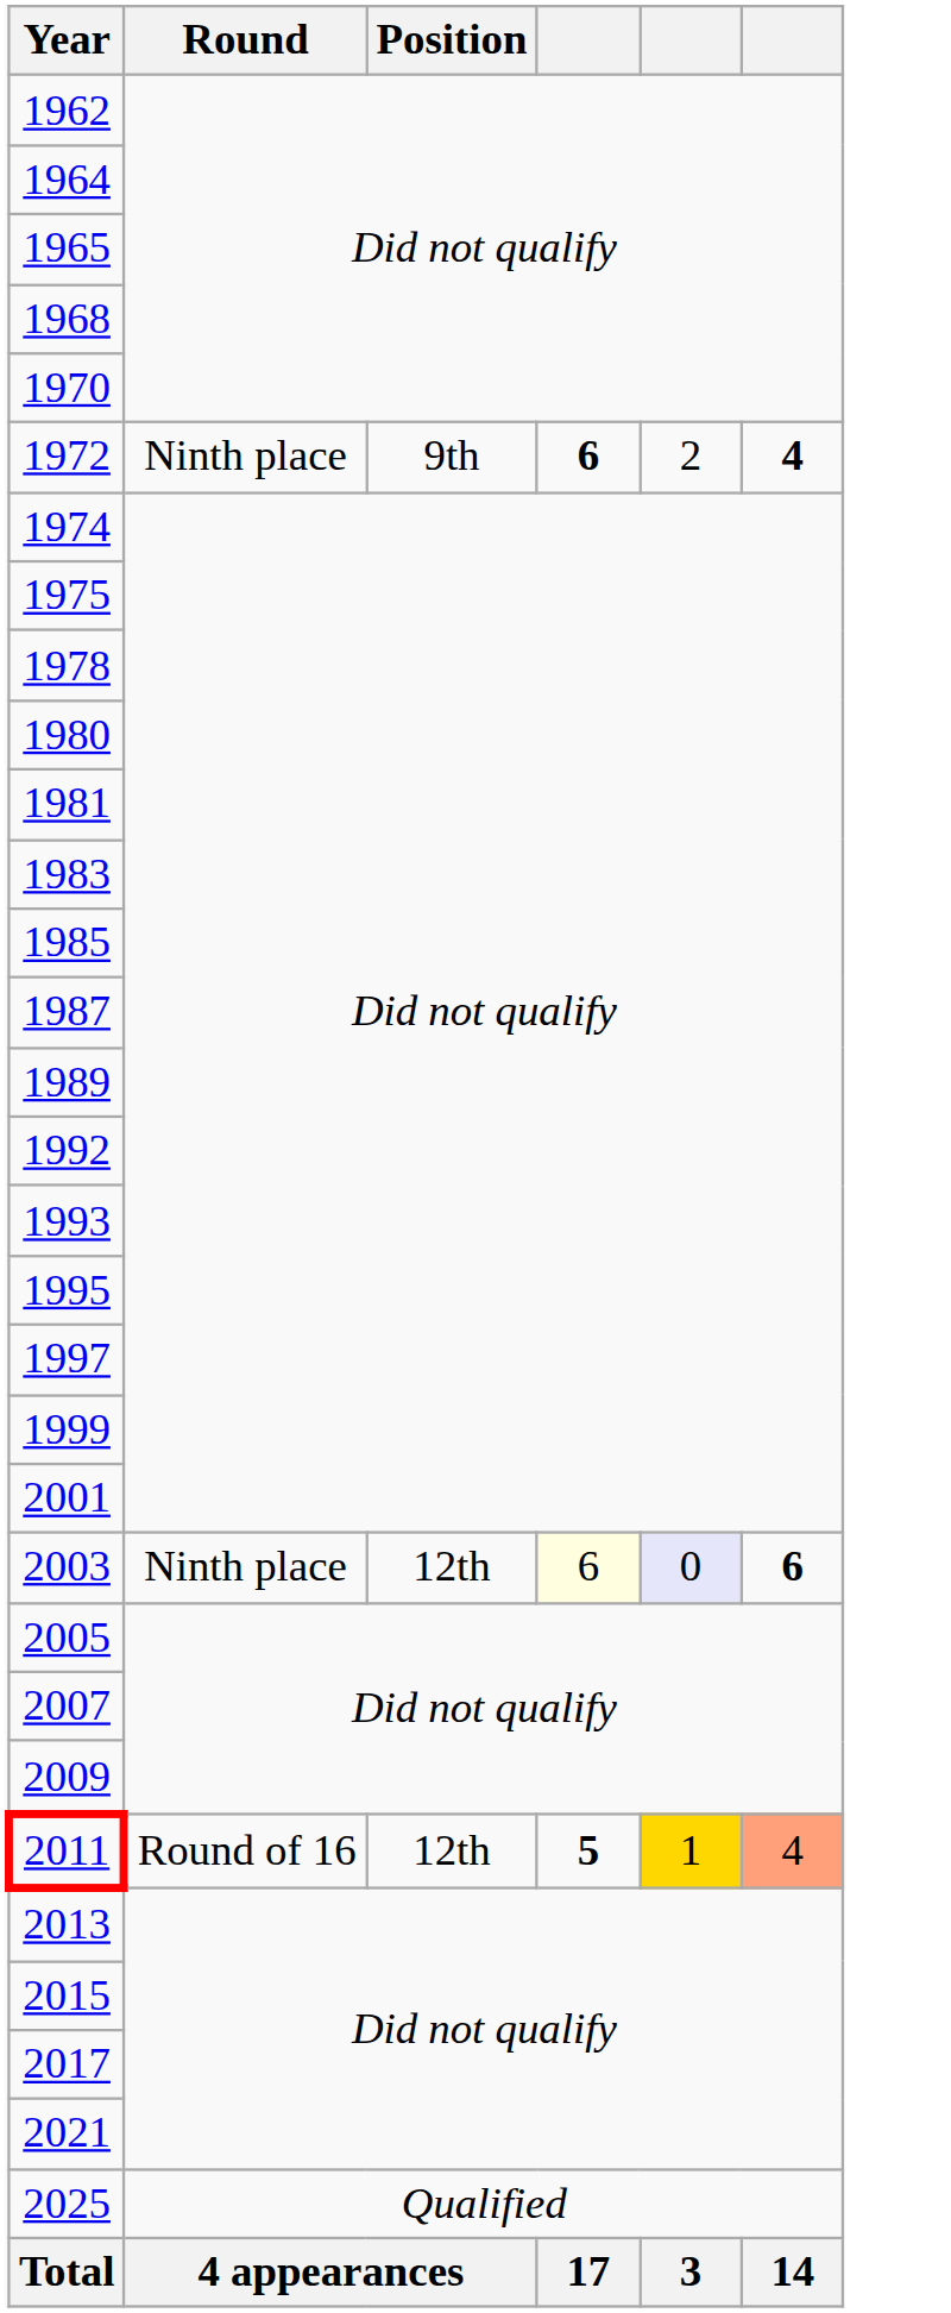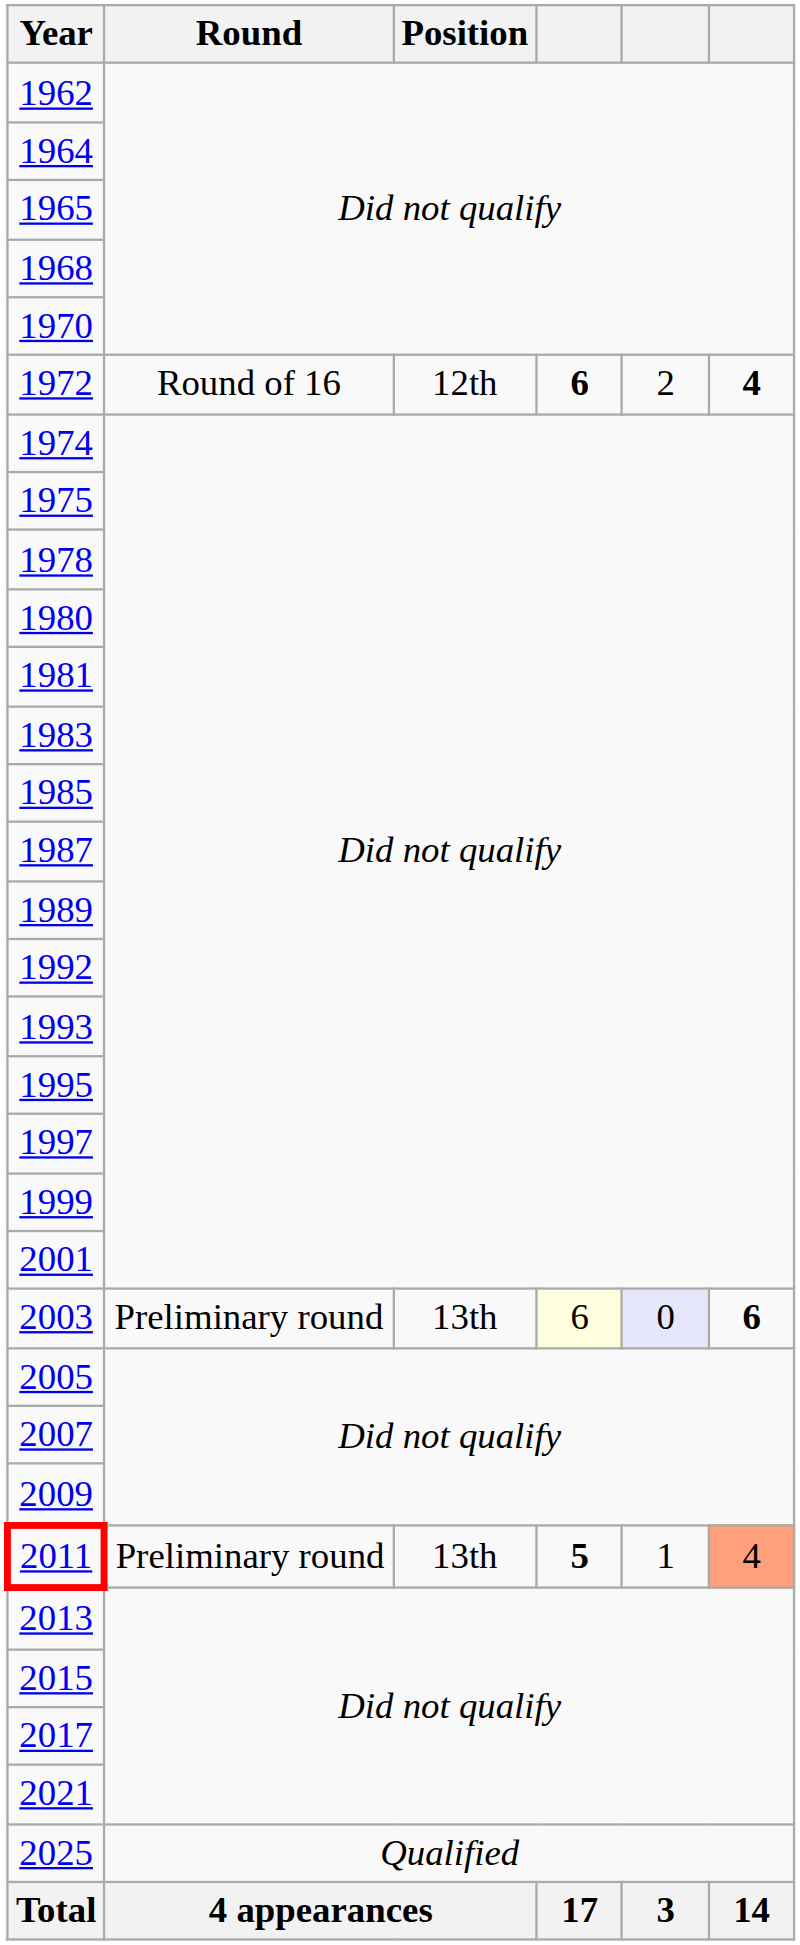 <table class="wikitable" style="text-align:center;">
 <tr>
 <th>Year</th>
 <th>Round</th>
 <th>Position</th>
 <th width="30"></th>
 <th width="30"></th>
 <th width="30"></th>
 </tr>
 <tr>
 <td> <a href='#'>1962</a></td>
 <td colspan="5" rowspan="5"><em>Did not qualify</em></td>
 </tr>
 <tr>
 <td> <a href='#'>1964</a></td>
 </tr>
 <tr>
 <td> <a href='#'>1965</a></td>
 </tr>
 <tr>
 <td> <a href='#'>1968</a></td>
 </tr>
 <tr>
 <td> <a href='#'>1970</a></td>
 </tr>
 <tr>
 <td> <a href='#'>1972</a></td>
-<td>Ninth place</td>
-<td>9th</td>
+<td>Round of 16</td>
+<td>12th</td>
 <td><strong>6</strong></td>
 <td>2</td>
 <td><strong>4</strong></td>
 </tr>
 <tr>
 <td> <a href='#'>1974</a></td>
 <td colspan="5" rowspan="15"><em>Did not qualify</em></td>
 </tr>
 <tr>
 <td> <a href='#'>1975</a></td>
 </tr>
 <tr>
 <td> <a href='#'>1978</a></td>
 </tr>
 <tr>
 <td> <a href='#'>1980</a></td>
 </tr>
 <tr>
 <td> <a href='#'>1981</a></td>
 </tr>
 <tr>
 <td> <a href='#'>1983</a></td>
 </tr>
 <tr>
 <td> <a href='#'>1985</a></td>
 </tr>
 <tr>
 <td> <a href='#'>1987</a></td>
 </tr>
 <tr>
 <td> <a href='#'>1989</a></td>
 </tr>
 <tr>
 <td> <a href='#'>1992</a></td>
 </tr>
 <tr>
 <td> <a href='#'>1993</a></td>
 </tr>
 <tr>
 <td> <a href='#'>1995</a></td>
 </tr>
 <tr>
 <td> <a href='#'>1997</a></td>
 </tr>
 <tr>
 <td> <a href='#'>1999</a></td>
 </tr>
 <tr>
 <td> <a href='#'>2001</a></td>
 </tr>
 <tr>
 <td> <a href='#'>2003</a></td>
-<td>Ninth place</td>
-<td>12th</td>
+<td>Preliminary round</td>
+<td>13th</td>
 <td style="background: lightyellow;">6</td>
 <td style="background: lavender;">0</td>
 <td><strong>6</strong></td>
 </tr>
 <tr>
 <td> <a href='#'>2005</a></td>
 <td colspan="5" rowspan="3"><em>Did not qualify</em></td>
 </tr>
 <tr>
 <td> <a href='#'>2007</a></td>
 </tr>
 <tr>
 <td> <a href='#'>2009</a></td>
 </tr>
 <tr>
 <td style="border:3px solid red;"> <a href='#'>2011</a></td>
-<td>Round of 16</td>
-<td>12th</td>
+<td>Preliminary round</td>
+<td>13th</td>
 <td><strong>5</strong></td>
-<td style="background: gold;">1</td>
+<td>1</td>
 <td style="background: lightsalmon;">4</td>
 </tr>
 <tr>
 <td> <a href='#'>2013</a></td>
 <td colspan="5" rowspan="4"><em>Did not qualify</em></td>
 </tr>
 <tr>
 <td> <a href='#'>2015</a></td>
 </tr>
 <tr>
 <td>  <a href='#'>2017</a></td>
 </tr>
 <tr>
 <td> <a href='#'>2021</a></td>
 </tr>
 <tr>
 <td> <a href='#'>2025</a></td>
 <td colspan="5"><em>Qualified</em></td>
 </tr>
 <tr>
 <th>Total</th>
 <th colspan="2">4 appearances</th>
 <th>17</th>
 <th>3</th>
 <th>14</th>
 </tr>
 </table>
